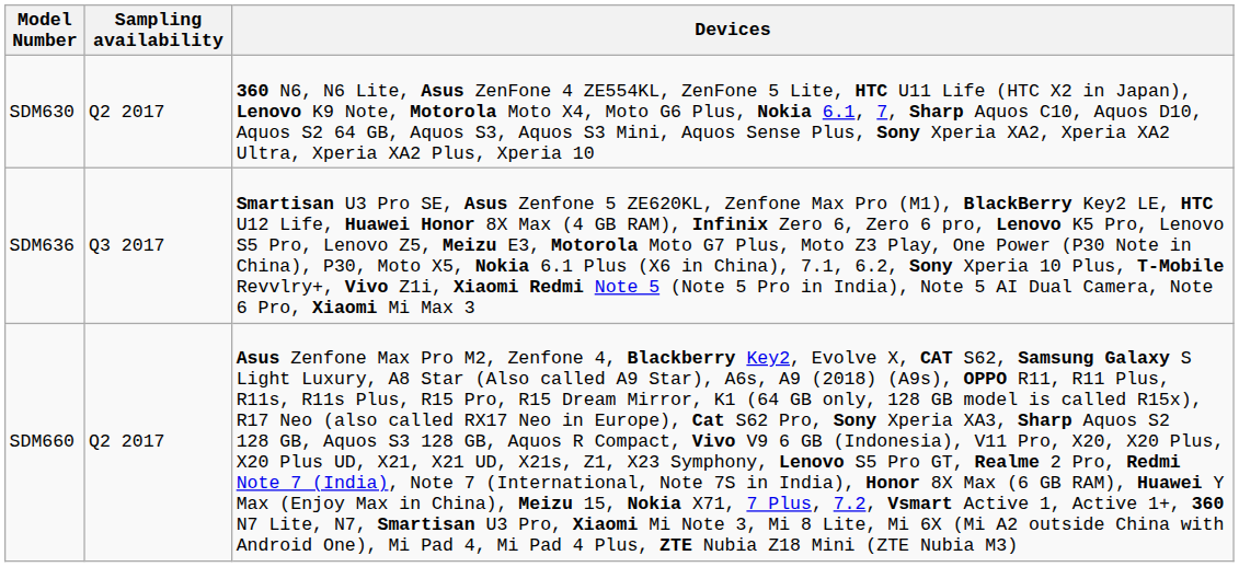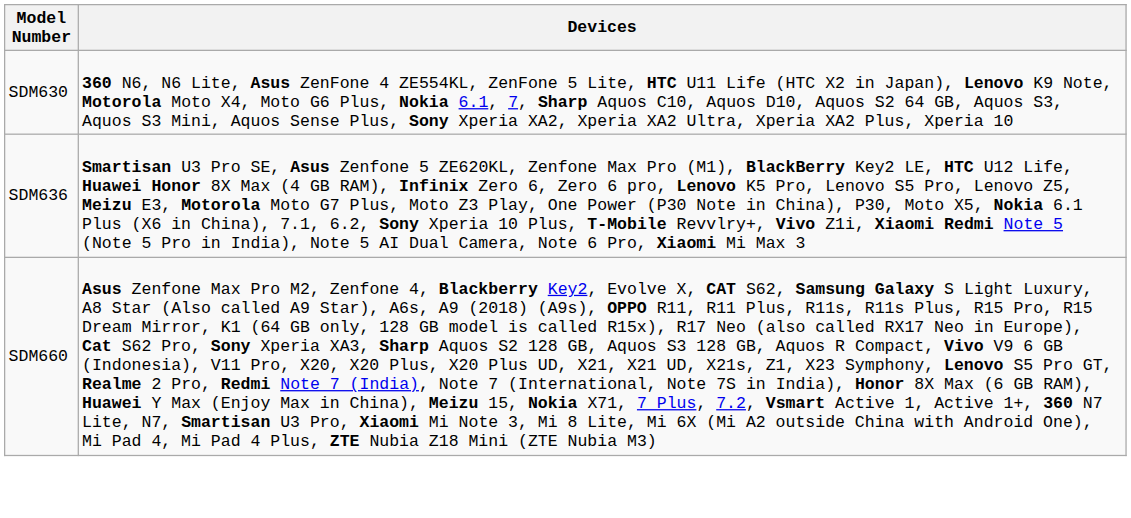 <table class="wikitable" style="width:100%">
 <tr>
 <th>Model Number</th>
-<th>Sampling availability</th>
 <th>Devices</th>
 </tr>
 <tr>
 <td>SDM630</td>
-<td>Q2 2017</td>
 <td><br><strong>360</strong> N6, N6 Lite, <strong>Asus</strong> ZenFone 4 ZE554KL, ZenFone 5 Lite, <strong>HTC</strong> U11 Life (HTC X2 in Japan), <strong>Lenovo</strong> K9 Note, <strong>Motorola</strong> Moto X4, Moto G6 Plus, <strong>Nokia</strong> <a href='#'>6.1</a>, <a href='#'>7</a>, <strong>Sharp</strong> Aquos C10, Aquos D10, Aquos S2 64 GB, Aquos S3, Aquos S3 Mini, Aquos Sense Plus, <strong>Sony</strong> Xperia XA2, Xperia XA2 Ultra, Xperia XA2 Plus, Xperia 10</td>
 </tr>
 <tr>
 <td>SDM636</td>
-<td>Q3 2017</td>
 <td><br><strong>Smartisan</strong> U3 Pro SE, <strong>Asus</strong> Zenfone 5 ZE620KL, Zenfone Max Pro (M1), <strong>BlackBerry</strong> Key2 LE, <strong>HTC</strong> U12 Life, <strong>Huawei Honor</strong> 8X Max (4 GB RAM), <strong>Infinix</strong> Zero 6, Zero 6 pro, <strong>Lenovo</strong> K5 Pro, Lenovo S5 Pro, Lenovo Z5, <strong>Meizu</strong> E3, <strong>Motorola</strong> Moto G7 Plus, Moto Z3 Play, One Power (P30 Note in China), P30, Moto X5, <strong>Nokia</strong> 6.1 Plus (X6 in China), 7.1, 6.2, <strong>Sony</strong> Xperia 10 Plus, <strong>T-Mobile</strong> Revvlry+, <strong>Vivo</strong> Z1i, <strong>Xiaomi Redmi</strong> <a href='#'>Note 5</a> (Note 5 Pro in India), Note 5 AI Dual Camera, Note 6 Pro, <strong>Xiaomi</strong> Mi Max 3</td>
 </tr>
 <tr>
 <td>SDM660</td>
-<td>Q2 2017</td>
 <td><br><strong>Asus</strong> Zenfone Max Pro M2, Zenfone 4, <strong>Blackberry</strong> <a href='#'>Key2</a>, Evolve X, <strong>CAT</strong> S62, <strong>Samsung Galaxy</strong> S Light Luxury, A8 Star (Also called A9 Star), A6s, A9 (2018) (A9s), <strong>OPPO</strong> R11, R11 Plus, R11s, R11s Plus, R15 Pro, R15 Dream Mirror, K1 (64 GB only, 128 GB model is called R15x), R17 Neo (also called RX17 Neo in Europe), <strong>Cat</strong> S62 Pro, <strong>Sony</strong> Xperia XA3, <strong>Sharp</strong> Aquos S2 128 GB, Aquos S3 128 GB, Aquos R Compact, <strong>Vivo</strong> V9 6 GB (Indonesia), V11 Pro, X20, X20 Plus, X20 Plus UD, X21, X21 UD, X21s, Z1, X23 Symphony, <strong>Lenovo</strong> S5 Pro GT, <strong>Realme</strong> 2 Pro, <strong>Redmi</strong> <a href='#'>Note 7 (India)</a>, Note 7 (International, Note 7S in India), <strong>Honor</strong> 8X Max (6 GB RAM), <strong>Huawei</strong> Y Max (Enjoy Max in China), <strong>Meizu</strong> 15, <strong>Nokia</strong> X71, <a href='#'>7 Plus</a>, <a href='#'>7.2</a>, <strong>Vsmart</strong> Active 1, Active 1+, <strong>360</strong> N7 Lite, N7, <strong>Smartisan</strong> U3 Pro, <strong>Xiaomi</strong> Mi Note 3, Mi 8 Lite, Mi 6X (Mi A2 outside China with Android One), Mi Pad 4, Mi Pad 4 Plus, <strong>ZTE</strong> Nubia Z18 Mini (ZTE Nubia M3)</td>
 </tr>
 </table>
